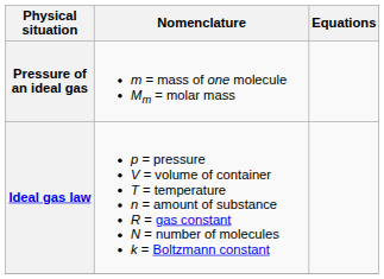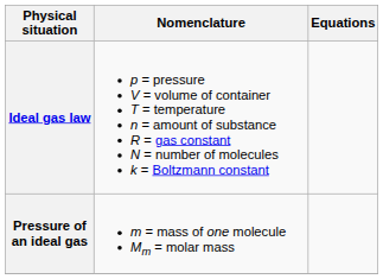 <table class="wikitable">
 <tr>
 <th scope="col" width="100">Physical situation</th>
 <th scope="col" width="250">Nomenclature</th>
 <th scope="col" width="10">Equations</th>
 </tr>
 <tr>
+<th><a href='#'>Ideal gas law</a></th>
+<td><br><ul><li><em>p</em> = pressure</li><li><em>V</em> = volume of container</li><li><em>T</em> = temperature</li><li><em>n</em> = amount of substance</li><li><em>R</em> = <a href='#'>gas constant</a></li><li><em>N</em> = number of molecules</li><li><em>k</em> = <a href='#'>Boltzmann constant</a></li></ul></td>
+<td><br><br></td>
+</tr>
+<tr>
 <th>Pressure of an ideal gas</th>
 <td><br><ul><li><em>m</em> = mass of <em>one</em> molecule</li><li><em>M<sub>m</sub></em> = molar mass</li></ul></td>
 <td></td>
 </tr>
 <tr>
-<th><a href='#'>Ideal gas law</a></th>
-<td><br><ul><li><em>p</em> = pressure</li><li><em>V</em> = volume of container</li><li><em>T</em> = temperature</li><li><em>n</em> = amount of substance</li><li><em>R</em> = <a href='#'>gas constant</a></li><li><em>N</em> = number of molecules</li><li><em>k</em> = <a href='#'>Boltzmann constant</a></li></ul></td>
-<td><br><br></td>
-</tr>
-<tr>
 </tr>
 </table>
